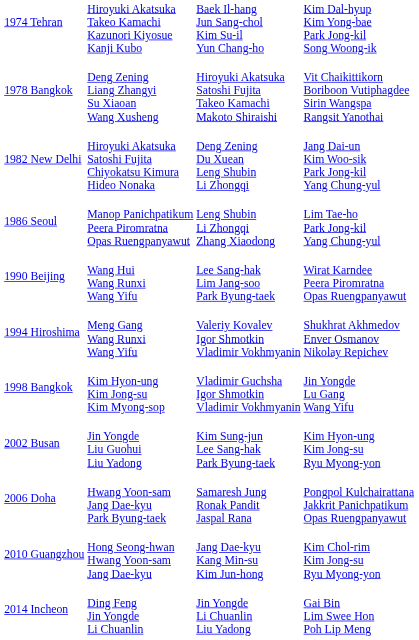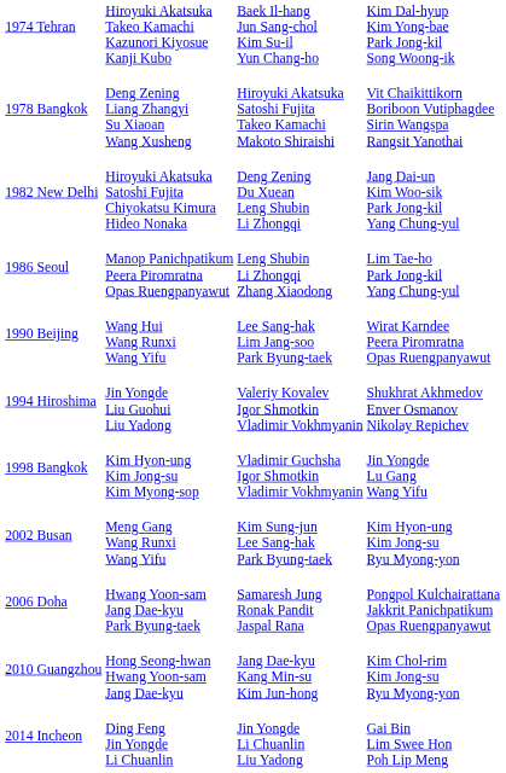 <table>
 <tr>
 <td><a href='#'>1974 Tehran</a></td>
 <td><br><a href='#'>Hiroyuki Akatsuka</a><br><a href='#'>Takeo Kamachi</a><br><a href='#'>Kazunori Kiyosue</a><br><a href='#'>Kanji Kubo</a></td>
 <td><br><a href='#'>Baek Il-hang</a><br><a href='#'>Jun Sang-chol</a><br><a href='#'>Kim Su-il</a><br><a href='#'>Yun Chang-ho</a></td>
 <td><br><a href='#'>Kim Dal-hyup</a><br><a href='#'>Kim Yong-bae</a><br><a href='#'>Park Jong-kil</a><br><a href='#'>Song Woong-ik</a></td>
 </tr>
 <tr>
 <td><a href='#'>1978 Bangkok</a></td>
 <td><br><a href='#'>Deng Zening</a><br><a href='#'>Liang Zhangyi</a><br><a href='#'>Su Xiaoan</a><br><a href='#'>Wang Xusheng</a></td>
 <td><br><a href='#'>Hiroyuki Akatsuka</a><br><a href='#'>Satoshi Fujita</a><br><a href='#'>Takeo Kamachi</a><br><a href='#'>Makoto Shiraishi</a></td>
 <td><br><a href='#'>Vit Chaikittikorn</a><br><a href='#'>Boriboon Vutiphagdee</a><br><a href='#'>Sirin Wangspa</a><br><a href='#'>Rangsit Yanothai</a></td>
 </tr>
 <tr>
 <td><a href='#'>1982 New Delhi</a></td>
 <td><br><a href='#'>Hiroyuki Akatsuka</a><br><a href='#'>Satoshi Fujita</a><br><a href='#'>Chiyokatsu Kimura</a><br><a href='#'>Hideo Nonaka</a></td>
 <td><br><a href='#'>Deng Zening</a><br><a href='#'>Du Xuean</a><br><a href='#'>Leng Shubin</a><br><a href='#'>Li Zhongqi</a></td>
 <td><br><a href='#'>Jang Dai-un</a><br><a href='#'>Kim Woo-sik</a><br><a href='#'>Park Jong-kil</a><br><a href='#'>Yang Chung-yul</a></td>
 </tr>
 <tr>
 <td><a href='#'>1986 Seoul</a></td>
 <td><br><a href='#'>Manop Panichpatikum</a><br><a href='#'>Peera Piromratna</a><br><a href='#'>Opas Ruengpanyawut</a></td>
 <td><br><a href='#'>Leng Shubin</a><br><a href='#'>Li Zhongqi</a><br><a href='#'>Zhang Xiaodong</a></td>
 <td><br><a href='#'>Lim Tae-ho</a><br><a href='#'>Park Jong-kil</a><br><a href='#'>Yang Chung-yul</a></td>
 </tr>
 <tr>
 <td><a href='#'>1990 Beijing</a></td>
 <td><br><a href='#'>Wang Hui</a><br><a href='#'>Wang Runxi</a><br><a href='#'>Wang Yifu</a></td>
 <td><br><a href='#'>Lee Sang-hak</a><br><a href='#'>Lim Jang-soo</a><br><a href='#'>Park Byung-taek</a></td>
 <td><br><a href='#'>Wirat Karndee</a><br><a href='#'>Peera Piromratna</a><br><a href='#'>Opas Ruengpanyawut</a></td>
 </tr>
 <tr>
 <td><a href='#'>1994 Hiroshima</a></td>
-<td><br><a href='#'>Meng Gang</a><br><a href='#'>Wang Runxi</a><br><a href='#'>Wang Yifu</a></td>
+<td><br><a href='#'>Jin Yongde</a><br><a href='#'>Liu Guohui</a><br><a href='#'>Liu Yadong</a></td>
 <td><br><a href='#'>Valeriy Kovalev</a><br><a href='#'>Igor Shmotkin</a><br><a href='#'>Vladimir Vokhmyanin</a></td>
 <td><br><a href='#'>Shukhrat Akhmedov</a><br><a href='#'>Enver Osmanov</a><br><a href='#'>Nikolay Repichev</a></td>
 </tr>
 <tr>
 <td><a href='#'>1998 Bangkok</a></td>
 <td><br><a href='#'>Kim Hyon-ung</a><br><a href='#'>Kim Jong-su</a><br><a href='#'>Kim Myong-sop</a></td>
 <td><br><a href='#'>Vladimir Guchsha</a><br><a href='#'>Igor Shmotkin</a><br><a href='#'>Vladimir Vokhmyanin</a></td>
 <td><br><a href='#'>Jin Yongde</a><br><a href='#'>Lu Gang</a><br><a href='#'>Wang Yifu</a></td>
 </tr>
 <tr>
 <td><a href='#'>2002 Busan</a></td>
-<td><br><a href='#'>Jin Yongde</a><br><a href='#'>Liu Guohui</a><br><a href='#'>Liu Yadong</a></td>
+<td><br><a href='#'>Meng Gang</a><br><a href='#'>Wang Runxi</a><br><a href='#'>Wang Yifu</a></td>
 <td><br><a href='#'>Kim Sung-jun</a><br><a href='#'>Lee Sang-hak</a><br><a href='#'>Park Byung-taek</a></td>
 <td><br><a href='#'>Kim Hyon-ung</a><br><a href='#'>Kim Jong-su</a><br><a href='#'>Ryu Myong-yon</a></td>
 </tr>
 <tr>
 <td><a href='#'>2006 Doha</a></td>
 <td><br><a href='#'>Hwang Yoon-sam</a><br><a href='#'>Jang Dae-kyu</a><br><a href='#'>Park Byung-taek</a></td>
 <td><br><a href='#'>Samaresh Jung</a><br><a href='#'>Ronak Pandit</a><br><a href='#'>Jaspal Rana</a></td>
 <td><br><a href='#'>Pongpol Kulchairattana</a><br><a href='#'>Jakkrit Panichpatikum</a><br><a href='#'>Opas Ruengpanyawut</a></td>
 </tr>
 <tr>
 <td><a href='#'>2010 Guangzhou</a></td>
 <td><br><a href='#'>Hong Seong-hwan</a><br><a href='#'>Hwang Yoon-sam</a><br><a href='#'>Jang Dae-kyu</a></td>
 <td><br><a href='#'>Jang Dae-kyu</a><br><a href='#'>Kang Min-su</a><br><a href='#'>Kim Jun-hong</a></td>
 <td><br><a href='#'>Kim Chol-rim</a><br><a href='#'>Kim Jong-su</a><br><a href='#'>Ryu Myong-yon</a></td>
 </tr>
 <tr>
 <td><a href='#'>2014 Incheon</a></td>
 <td><br><a href='#'>Ding Feng</a><br><a href='#'>Jin Yongde</a><br><a href='#'>Li Chuanlin</a></td>
 <td><br><a href='#'>Jin Yongde</a><br><a href='#'>Li Chuanlin</a><br><a href='#'>Liu Yadong</a></td>
 <td><br><a href='#'>Gai Bin</a><br><a href='#'>Lim Swee Hon</a><br><a href='#'>Poh Lip Meng</a></td>
 </tr>
 </table>
